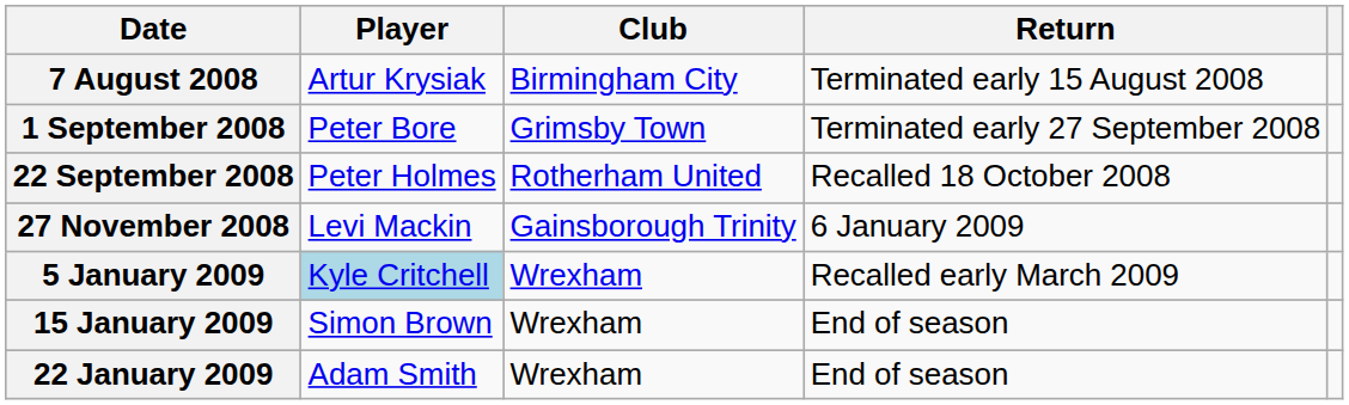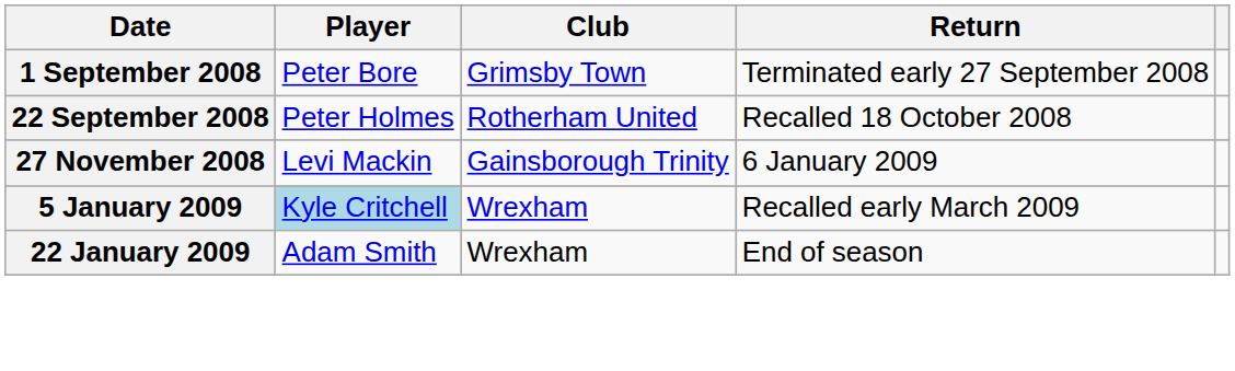 <table class="wikitable plainrowheaders">
 <tr>
 <th scope=col>Date</th>
 <th scope=col>Player</th>
 <th scope=col>Club</th>
 <th scope=col>Return</th>
 <th scope=col class=unsortable></th>
-</tr>
-<tr>
-<th scope=row>7 August 2008</th>
-<td><a href='#'>Artur Krysiak</a></td>
-<td><a href='#'>Birmingham City</a></td>
-<td>Terminated early 15 August 2008</td>
-<td style="text-align:center;"></td>
 </tr>
 <tr>
 <th scope=row>1 September 2008</th>
 <td><a href='#'>Peter Bore</a></td>
 <td><a href='#'>Grimsby Town</a></td>
 <td>Terminated early 27 September 2008</td>
 <td style="text-align:center;"></td>
 </tr>
 <tr>
 <th scope=row>22 September 2008</th>
 <td><a href='#'>Peter Holmes</a></td>
 <td><a href='#'>Rotherham United</a></td>
 <td>Recalled 18 October 2008</td>
 <td style="text-align:center;"></td>
 </tr>
 <tr>
 <th scope=row>27 November 2008</th>
 <td><a href='#'>Levi Mackin</a></td>
 <td><a href='#'>Gainsborough Trinity</a></td>
 <td>6 January 2009</td>
 <td style="text-align:center;"></td>
 </tr>
 <tr>
 <th scope=row>5 January 2009</th>
 <td style="background: lightblue;"><a href='#'>Kyle Critchell</a></td>
 <td><a href='#'>Wrexham</a></td>
 <td>Recalled early March 2009</td>
 <td style="text-align:center;"></td>
 </tr>
 <tr>
-<th scope=row>15 January 2009</th>
-<td><a href='#'>Simon Brown</a></td>
-<td>Wrexham</td>
-<td>End of season</td>
-<td style="text-align:center;"></td>
-</tr>
-<tr>
 <th scope=row>22 January 2009</th>
 <td><a href='#'>Adam Smith</a></td>
 <td>Wrexham</td>
 <td>End of season</td>
 <td style="text-align:center;"></td>
 </tr>
 </table>
